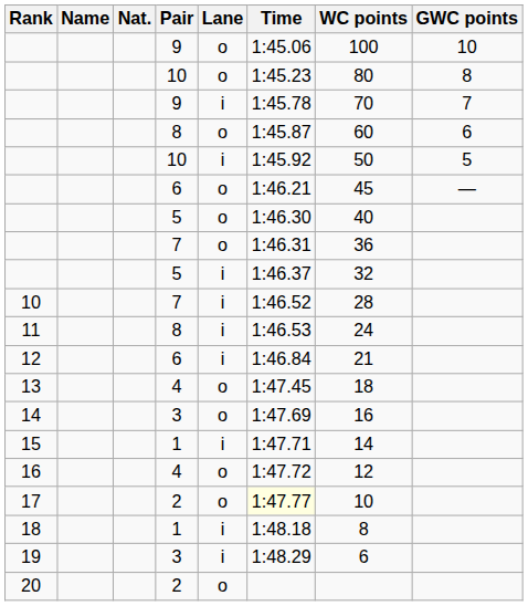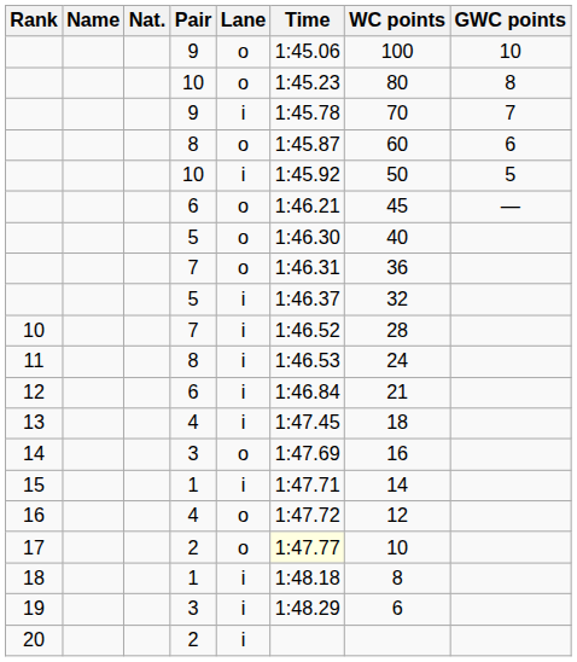 <table class="wikitable sortable" style="text-align:center">
 <tr>
 <th>Rank</th>
 <th>Name</th>
 <th>Nat.</th>
 <th>Pair</th>
 <th>Lane</th>
 <th>Time</th>
 <th>WC points</th>
 <th>GWC points</th>
 </tr>
 <tr>
 <td></td>
 <td align=left></td>
 <td></td>
 <td>9</td>
 <td>o</td>
 <td>1:45.06</td>
 <td>100</td>
 <td>10</td>
 </tr>
 <tr>
 <td></td>
 <td align=left></td>
 <td></td>
 <td>10</td>
 <td>o</td>
 <td>1:45.23</td>
 <td>80</td>
 <td>8</td>
 </tr>
 <tr>
 <td></td>
 <td align=left></td>
 <td></td>
 <td>9</td>
 <td>i</td>
 <td>1:45.78</td>
 <td>70</td>
 <td>7</td>
 </tr>
 <tr>
 <td></td>
 <td align=left></td>
 <td></td>
 <td>8</td>
 <td>o</td>
 <td>1:45.87</td>
 <td>60</td>
 <td>6</td>
 </tr>
 <tr>
 <td></td>
 <td align=left></td>
 <td></td>
 <td>10</td>
 <td>i</td>
 <td>1:45.92</td>
 <td>50</td>
 <td>5</td>
 </tr>
 <tr>
 <td></td>
 <td align=left></td>
 <td></td>
 <td>6</td>
 <td>o</td>
 <td>1:46.21</td>
 <td>45</td>
 <td>—</td>
 </tr>
 <tr>
 <td></td>
 <td align=left></td>
 <td></td>
 <td>5</td>
 <td>o</td>
 <td>1:46.30</td>
 <td>40</td>
 <td></td>
 </tr>
 <tr>
 <td></td>
 <td align=left></td>
 <td></td>
 <td>7</td>
 <td>o</td>
 <td>1:46.31</td>
 <td>36</td>
 <td></td>
 </tr>
 <tr>
 <td></td>
 <td align=left></td>
 <td></td>
 <td>5</td>
 <td>i</td>
 <td>1:46.37</td>
 <td>32</td>
 <td></td>
 </tr>
 <tr>
 <td>10</td>
 <td align=left></td>
 <td></td>
 <td>7</td>
 <td>i</td>
 <td>1:46.52</td>
 <td>28</td>
 <td></td>
 </tr>
 <tr>
 <td>11</td>
 <td align=left></td>
 <td></td>
 <td>8</td>
 <td>i</td>
 <td>1:46.53</td>
 <td>24</td>
 <td></td>
 </tr>
 <tr>
 <td>12</td>
 <td align=left></td>
 <td></td>
 <td>6</td>
 <td>i</td>
 <td>1:46.84</td>
 <td>21</td>
 <td></td>
 </tr>
 <tr>
 <td>13</td>
 <td align=left></td>
 <td></td>
 <td>4</td>
-<td>o</td>
+<td>i</td>
 <td>1:47.45</td>
 <td>18</td>
 <td></td>
 </tr>
 <tr>
 <td>14</td>
 <td align=left></td>
 <td></td>
 <td>3</td>
 <td>o</td>
 <td>1:47.69</td>
 <td>16</td>
 <td></td>
 </tr>
 <tr>
 <td>15</td>
 <td align=left></td>
 <td></td>
 <td>1</td>
 <td>i</td>
 <td>1:47.71</td>
 <td>14</td>
 <td></td>
 </tr>
 <tr>
 <td>16</td>
 <td align=left></td>
 <td></td>
 <td>4</td>
 <td>o</td>
 <td>1:47.72</td>
 <td>12</td>
 <td></td>
 </tr>
 <tr>
 <td>17</td>
 <td align=left></td>
 <td></td>
 <td>2</td>
 <td>o</td>
 <td style="background: lightyellow;">1:47.77</td>
 <td>10</td>
 <td></td>
 </tr>
 <tr>
 <td>18</td>
 <td align=left></td>
 <td></td>
 <td>1</td>
 <td>i</td>
 <td>1:48.18</td>
 <td>8</td>
 <td></td>
 </tr>
 <tr>
 <td>19</td>
 <td align=left></td>
 <td></td>
 <td>3</td>
 <td>i</td>
 <td>1:48.29</td>
 <td>6</td>
 <td></td>
 </tr>
 <tr>
 <td>20</td>
 <td align=left></td>
 <td></td>
 <td>2</td>
-<td>o</td>
+<td>i</td>
 <td></td>
 <td></td>
 <td></td>
 </tr>
 </table>
